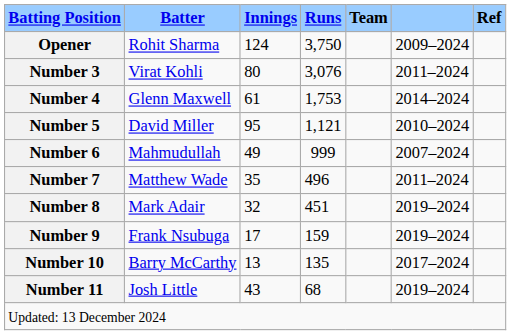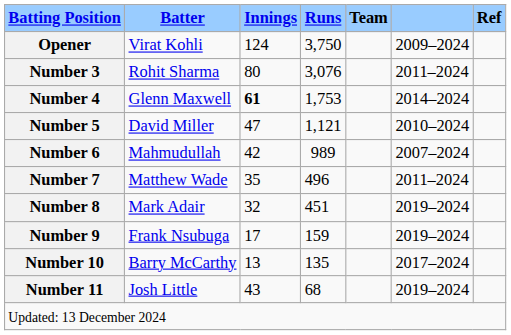 <table class="wikitable sortable defaultcenter col2left col5left" style="font-size: 95%">
 <tr>
 <th scope="col" style="background-color:#9cf;"><a href='#'>Batting Position</a></th>
 <th scope="col" style="background-color:#9cf;"><a href='#'>Batter</a></th>
 <th scope="col" style="background-color:#9cf;"><a href='#'>Innings</a></th>
 <th scope="col" style="background-color:#9cf;"><a href='#'>Runs</a></th>
 <th scope="col" style="background-color:#9cf;">Team</th>
 <th scope="col" style="background-color:#9cf;"></th>
 <th scope="col" style="background-color:#9cf;">Ref</th>
 </tr>
 <tr>
 <th scope="row">Opener</th>
-<td><a href='#'>Rohit Sharma</a></td>
+<td><a href='#'>Virat Kohli</a></td>
 <td>124</td>
 <td>3,750</td>
 <td></td>
 <td>2009–2024</td>
 <td></td>
 </tr>
 <tr>
 <th scope="row">Number 3</th>
-<td><a href='#'>Virat Kohli</a></td>
+<td><a href='#'>Rohit Sharma</a></td>
 <td>80</td>
 <td>3,076</td>
 <td></td>
 <td>2011–2024</td>
 <td></td>
 </tr>
 <tr>
 <th scope="row">Number 4</th>
 <td><a href='#'>Glenn Maxwell</a></td>
-<td>61</td>
+<td><strong>61</strong></td>
 <td>1,753</td>
 <td></td>
 <td>2014–2024</td>
 <td></td>
 </tr>
 <tr>
 <th scope="row">Number 5</th>
 <td><a href='#'>David Miller</a></td>
-<td>95</td>
+<td>47</td>
 <td>1,121</td>
 <td></td>
 <td>2010–2024</td>
 <td></td>
 </tr>
 <tr>
 <th scope="row">Number 6</th>
 <td><a href='#'>Mahmudullah</a></td>
-<td>49</td>
-<td style="text-align:center;">999</td>
+<td>42</td>
+<td style="text-align:center;">989</td>
 <td></td>
 <td>2007–2024</td>
 <td></td>
 </tr>
 <tr>
 <th scope="row">Number 7</th>
 <td><a href='#'>Matthew Wade</a></td>
 <td>35</td>
 <td>496</td>
 <td></td>
 <td>2011–2024</td>
 <td></td>
 </tr>
 <tr>
 <th scope="row">Number 8</th>
 <td><a href='#'>Mark Adair</a></td>
 <td>32</td>
 <td>451</td>
 <td></td>
 <td>2019–2024</td>
 <td></td>
 </tr>
 <tr>
 <th scope="row">Number 9</th>
 <td><a href='#'>Frank Nsubuga</a></td>
 <td>17</td>
 <td>159</td>
 <td></td>
 <td>2019–2024</td>
 <td></td>
 </tr>
 <tr>
 <th scope="row">Number 10</th>
 <td><a href='#'>Barry McCarthy</a></td>
 <td>13</td>
 <td>135</td>
 <td></td>
 <td>2017–2024</td>
 <td></td>
 </tr>
 <tr>
 <th scope="row">Number 11</th>
 <td><a href='#'>Josh Little</a></td>
 <td>43</td>
 <td>68</td>
 <td></td>
 <td>2019–2024</td>
 <td></td>
 </tr>
 <tr class="sortbottom">
 <td colspan="7" style="text-align:left;"><small>Updated: 13 December 2024</small></td>
 </tr>
 </table>
